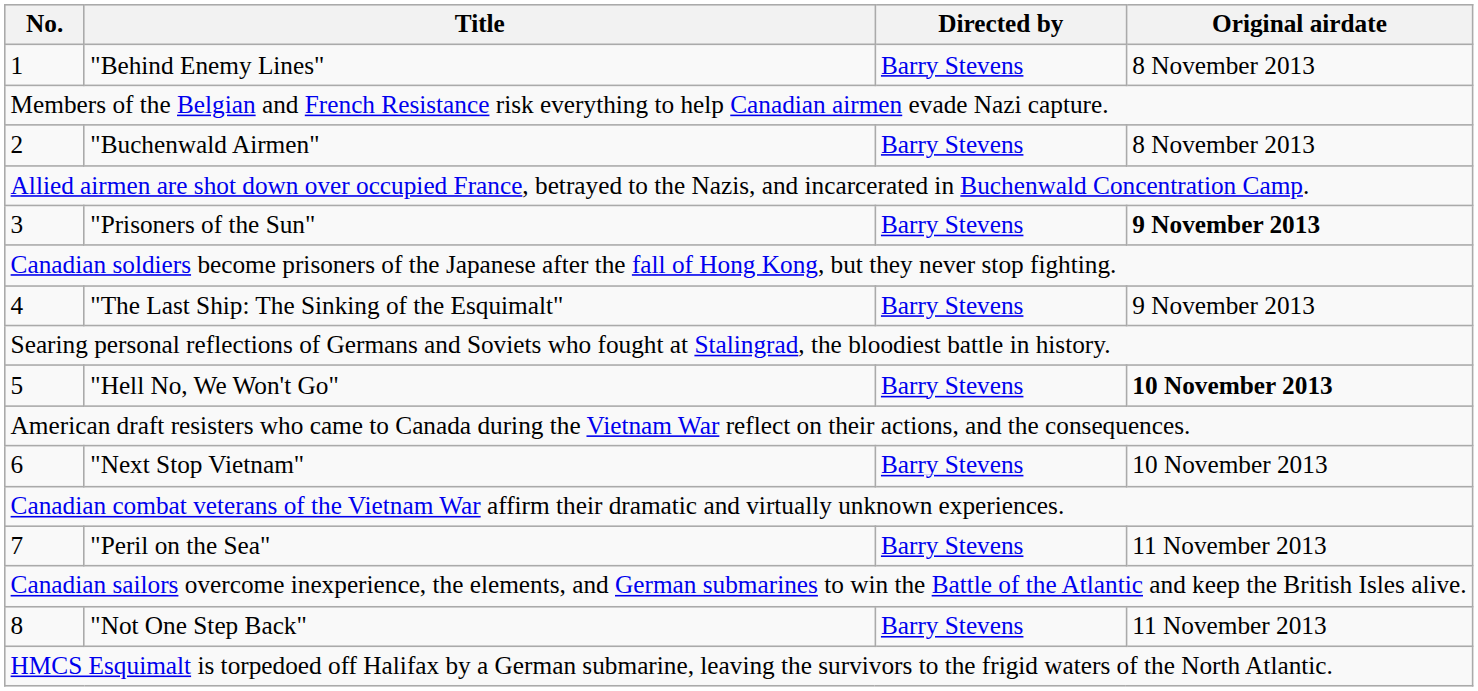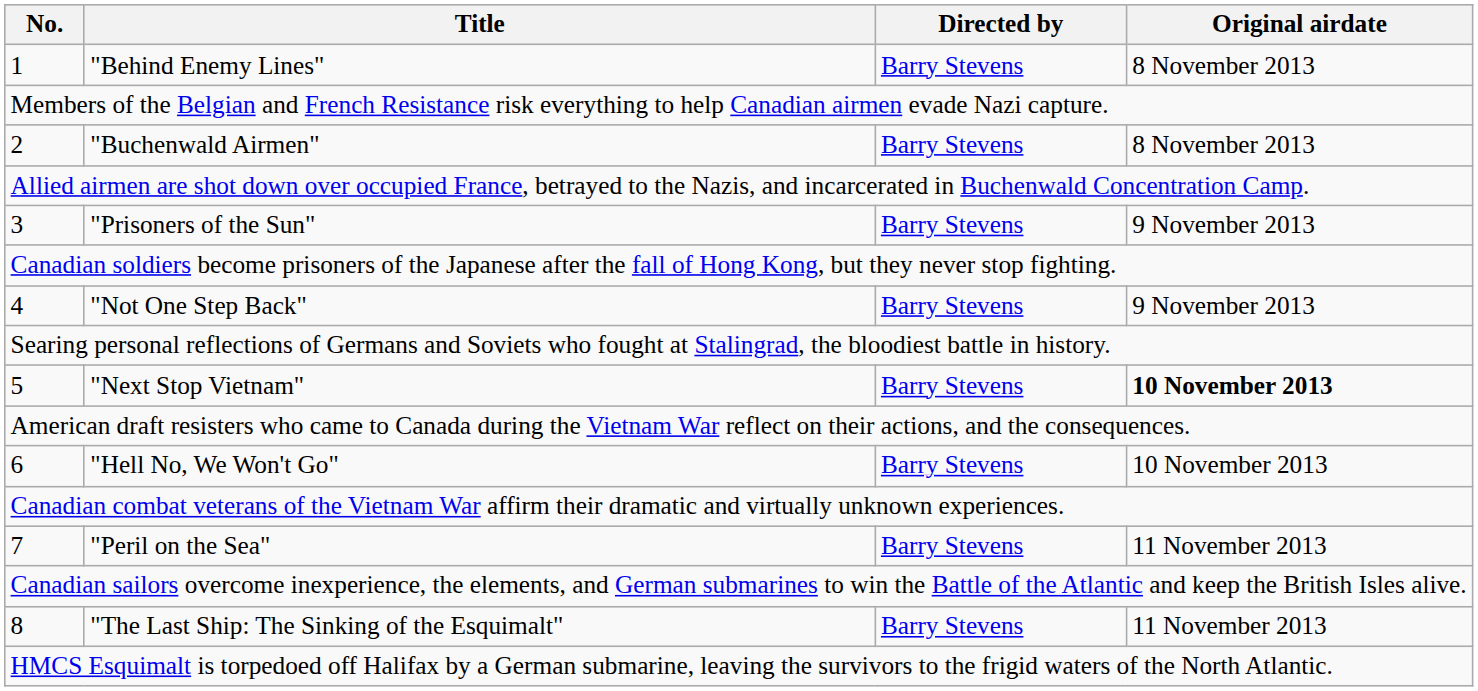 <table class="wikitable">
 <tr>
 <th>No.</th>
 <th>Title</th>
 <th>Directed by</th>
 <th>Original airdate</th>
 </tr>
 <tr>
 <td>1</td>
 <td>"Behind Enemy Lines"</td>
 <td><a href='#'>Barry Stevens</a></td>
 <td>8 November 2013</td>
 </tr>
 <tr>
 <td colspan="4">Members of the <a href='#'>Belgian</a> and <a href='#'>French Resistance</a> risk everything to help <a href='#'>Canadian airmen</a> evade Nazi capture.</td>
 </tr>
 <tr>
 <td>2</td>
 <td>"Buchenwald Airmen"</td>
 <td><a href='#'>Barry Stevens</a></td>
 <td>8 November 2013</td>
 </tr>
 <tr>
 <td colspan="4"><a href='#'>Allied airmen are shot down over occupied France</a>, betrayed to the Nazis, and incarcerated in <a href='#'>Buchenwald Concentration Camp</a>.</td>
 </tr>
 <tr>
 <td>3</td>
 <td>"Prisoners of the Sun"</td>
 <td><a href='#'>Barry Stevens</a></td>
-<td><strong>9 November 2013</strong></td>
+<td>9 November 2013</td>
 </tr>
 <tr>
 <td colspan="4"><a href='#'>Canadian soldiers</a> become prisoners of the Japanese after the <a href='#'>fall of Hong Kong</a>, but they never stop fighting.</td>
 </tr>
 <tr>
 <td>4</td>
-<td>"The Last Ship: The Sinking of the Esquimalt"</td>
+<td>"Not One Step Back"</td>
 <td><a href='#'>Barry Stevens</a></td>
 <td>9 November 2013</td>
 </tr>
 <tr>
 <td colspan="4">Searing personal reflections of Germans and Soviets who fought at <a href='#'>Stalingrad</a>, the bloodiest battle in history.</td>
 </tr>
 <tr>
 <td>5</td>
-<td>"Hell No, We Won't Go"</td>
+<td>"Next Stop Vietnam"</td>
 <td><a href='#'>Barry Stevens</a></td>
 <td><strong>10 November 2013</strong></td>
 </tr>
 <tr>
 <td colspan="4">American draft resisters who came to Canada during the <a href='#'>Vietnam War</a> reflect on their actions, and the consequences.</td>
 </tr>
 <tr>
 <td>6</td>
-<td>"Next Stop Vietnam"</td>
+<td>"Hell No, We Won't Go"</td>
 <td><a href='#'>Barry Stevens</a></td>
 <td>10 November 2013</td>
 </tr>
 <tr>
 <td colspan="4"><a href='#'>Canadian combat veterans of the Vietnam War</a> affirm their dramatic and virtually unknown experiences.</td>
 </tr>
 <tr>
 <td>7</td>
 <td>"Peril on the Sea"</td>
 <td><a href='#'>Barry Stevens</a></td>
 <td>11 November 2013</td>
 </tr>
 <tr>
 <td colspan="4"><a href='#'>Canadian sailors</a> overcome inexperience, the elements, and <a href='#'>German submarines</a> to win the <a href='#'>Battle of the Atlantic</a> and keep the British Isles alive.</td>
 </tr>
 <tr>
 <td>8</td>
-<td>"Not One Step Back"</td>
+<td>"The Last Ship: The Sinking of the Esquimalt"</td>
 <td><a href='#'>Barry Stevens</a></td>
 <td>11 November 2013</td>
 </tr>
 <tr>
 <td colspan="4"><a href='#'>HMCS Esquimalt</a> is torpedoed off Halifax by a German submarine, leaving the survivors to the frigid waters of the North Atlantic.</td>
 </tr>
 </table>
